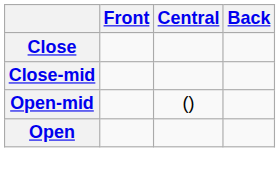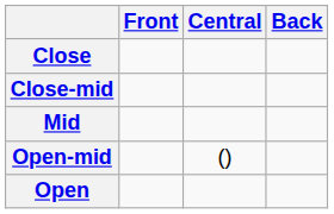 <table class=wikitable style=text-align:center>
 <tr>
 <th></th>
 <th><a href='#'>Front</a></th>
 <th><a href='#'>Central</a></th>
 <th><a href='#'>Back</a></th>
 </tr>
 <tr>
 <th><a href='#'>Close</a></th>
 <td></td>
 <td></td>
 <td></td>
 </tr>
 <tr>
 <th><a href='#'>Close-mid</a></th>
 <td></td>
 <td></td>
 <td></td>
 </tr>
 <tr>
+<th><a href='#'>Mid</a></th>
+<td></td>
+<td></td>
+<td></td>
+</tr>
+<tr>
 <th><a href='#'>Open-mid</a></th>
 <td></td>
 <td>()</td>
 <td></td>
 </tr>
 <tr>
 <th><a href='#'>Open</a></th>
 <td></td>
 <td></td>
 <td></td>
 </tr>
 </table>
